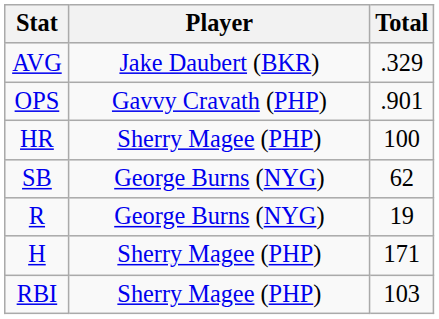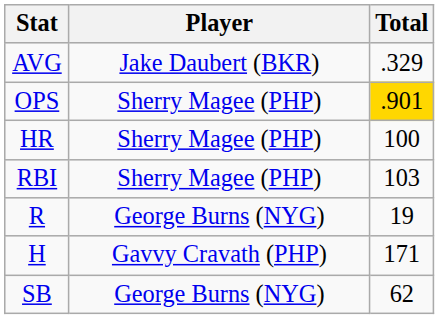 <table class="wikitable" style="text-align:center;">
 <tr>
 <th style="width:15%;">Stat</th>
 <th>Player</th>
 <th style="width:15%;">Total</th>
 </tr>
 <tr>
 <td><a href='#'>AVG</a></td>
 <td><a href='#'>Jake Daubert</a> (<a href='#'>BKR</a>)</td>
 <td>.329</td>
 </tr>
 <tr>
 <td><a href='#'>OPS</a></td>
-<td><a href='#'>Gavvy Cravath</a> (<a href='#'>PHP</a>)</td>
-<td>.901</td>
+<td><a href='#'>Sherry Magee</a> (<a href='#'>PHP</a>)</td>
+<td style="background: gold;">.901</td>
 </tr>
 <tr>
 <td><a href='#'>HR</a></td>
 <td><a href='#'>Sherry Magee</a> (<a href='#'>PHP</a>)</td>
 <td>100</td>
 </tr>
 <tr>
-<td><a href='#'>SB</a></td>
-<td><a href='#'>George Burns</a> (<a href='#'>NYG</a>)</td>
-<td>62</td>
+<td><a href='#'>RBI</a></td>
+<td><a href='#'>Sherry Magee</a> (<a href='#'>PHP</a>)</td>
+<td>103</td>
 </tr>
 <tr>
 <td><a href='#'>R</a></td>
 <td><a href='#'>George Burns</a> (<a href='#'>NYG</a>)</td>
 <td>19</td>
 </tr>
 <tr>
 <td><a href='#'>H</a></td>
-<td><a href='#'>Sherry Magee</a> (<a href='#'>PHP</a>)</td>
+<td><a href='#'>Gavvy Cravath</a> (<a href='#'>PHP</a>)</td>
 <td>171</td>
 </tr>
 <tr>
-<td><a href='#'>RBI</a></td>
-<td><a href='#'>Sherry Magee</a> (<a href='#'>PHP</a>)</td>
-<td>103</td>
+<td><a href='#'>SB</a></td>
+<td><a href='#'>George Burns</a> (<a href='#'>NYG</a>)</td>
+<td>62</td>
 </tr>
 </table>
